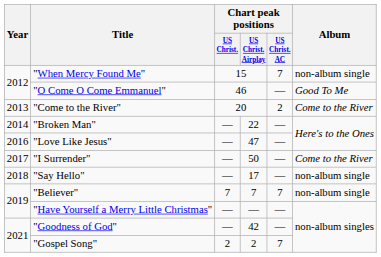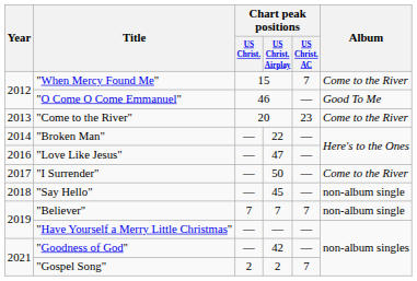 <table class="wikitable">
 <tr>
 <th rowspan="2">Year</th>
 <th rowspan="2">Title</th>
 <th colspan="3">Chart peak positions</th>
 <th rowspan="2">Album</th>
 </tr>
 <tr style="font-size:75%;line-height:1.3;vertical-align:top">
 <th style="width:3em;font-size:90%;"><a href='#'>US Christ.</a></th>
 <th style="width:3em;font-size:90%;"><a href='#'>US<br>Christ.<br>Airplay</a></th>
 <th style="width:3em;font-size:90%;"><a href='#'>US<br>Christ. AC</a></th>
 </tr>
 <tr>
 <td rowspan="2">2012</td>
 <td>"<a href='#'>When Mercy Found Me</a>"</td>
 <td colspan="2" style="text-align:center;">15</td>
 <td style="text-align:center;">7</td>
-<td>non-album single</td>
+<td><em>Come to the River</em></td>
 </tr>
 <tr>
 <td>"<a href='#'>O Come O Come Emmanuel</a>"</td>
 <td colspan="2" style="text-align:center;">46</td>
 <td style="text-align:center;">—</td>
 <td><em>Good To Me</em><br></td>
 </tr>
 <tr>
 <td>2013</td>
 <td>"Come to the River"</td>
 <td colspan="2" style="text-align:center;">20</td>
-<td style="text-align:center;">2</td>
+<td style="text-align:center;">23</td>
 <td><em>Come to the River</em></td>
 </tr>
 <tr>
 <td>2014</td>
 <td>"Broken Man"</td>
 <td style="text-align:center;">—</td>
 <td style="text-align:center;">22</td>
 <td style="text-align:center;">—</td>
 <td rowspan="2"><em>Here's to the Ones</em></td>
 </tr>
 <tr>
 <td>2016</td>
 <td>"Love Like Jesus"</td>
 <td style="text-align:center;">—</td>
 <td style="text-align:center;">47</td>
 <td style="text-align:center;">—</td>
 </tr>
 <tr>
 <td>2017</td>
 <td>"I Surrender"</td>
 <td style="text-align:center;">—</td>
 <td style="text-align:center;">50</td>
 <td style="text-align:center;">—</td>
 <td><em>Come to the River</em></td>
 </tr>
 <tr>
 <td>2018</td>
 <td>"Say Hello"</td>
 <td style="text-align:center;">—</td>
-<td style="text-align:center;">17</td>
+<td style="text-align:center;">45</td>
 <td style="text-align:center;">—</td>
 <td>non-album single</td>
 </tr>
 <tr>
 <td rowspan="2">2019</td>
 <td>"Believer"</td>
 <td style="text-align:center;">7</td>
 <td style="text-align:center;">7</td>
 <td style="text-align:center;">7</td>
 <td>non-album single</td>
 </tr>
 <tr>
 <td>"<a href='#'>Have Yourself a Merry Little Christmas</a>"</td>
 <td style="text-align:center;">—</td>
 <td style="text-align:center;">—</td>
 <td style="text-align:center;">—</td>
 <td rowspan="3">non-album singles</td>
 </tr>
 <tr>
 <td rowspan="2">2021</td>
 <td>"<a href='#'>Goodness of God</a>"</td>
 <td style="text-align:center;">—</td>
 <td style="text-align:center;">42</td>
 <td style="text-align:center;">—</td>
 </tr>
 <tr>
 <td>"Gospel Song"</td>
 <td style="text-align:center;">2</td>
 <td style="text-align:center;">2</td>
 <td style="text-align:center;">7</td>
 </tr>
 </table>
